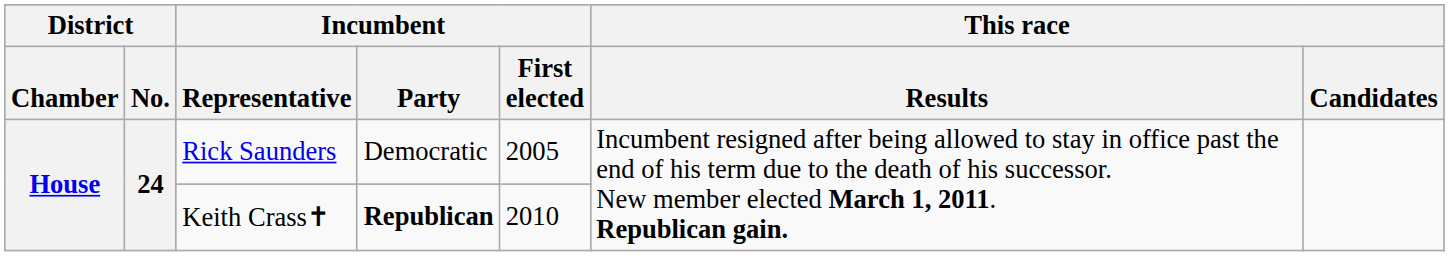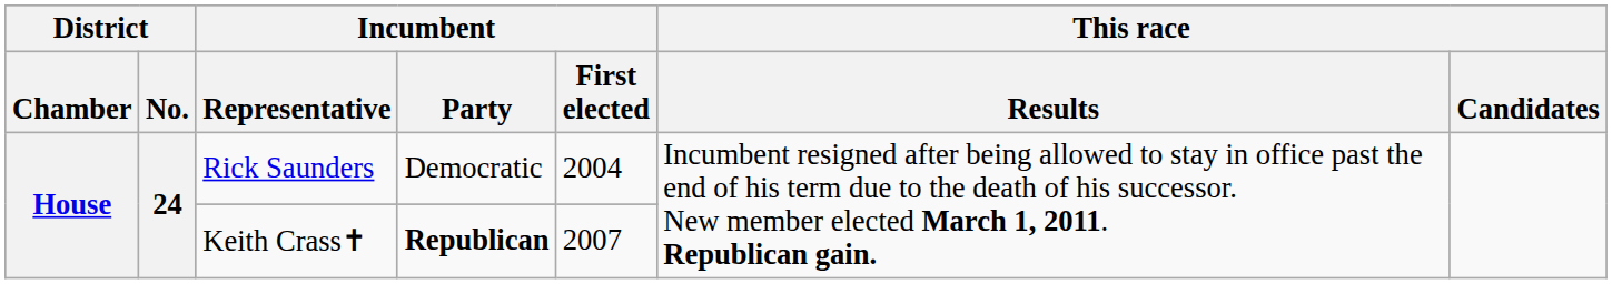 <table class="wikitable sortable">
 <tr>
 <th colspan="2">District</th>
 <th colspan="3">Incumbent</th>
 <th colspan="2">This race</th>
 </tr>
 <tr valign="bottom">
 <th>Chamber</th>
 <th>No.</th>
 <th>Representative</th>
 <th>Party</th>
 <th>First<br>elected</th>
 <th>Results</th>
 <th>Candidates</th>
 </tr>
 <tr>
 <th rowspan="2"><a href='#'>House</a></th>
 <th rowspan="2">24</th>
 <td><a href='#'>Rick Saunders</a></td>
 <td>Democratic</td>
-<td>2005</td>
+<td>2004</td>
 <td rowspan="2" >Incumbent resigned after being allowed to stay in office past the end of his term due to the death of his successor.<br>New member elected <strong>March 1, 2011</strong>.<br><strong>Republican gain.</strong></td>
 <td rowspan="2" nowrap=""></td>
 </tr>
 <tr>
 <td>Keith Crass✝</td>
 <td><strong>Republican</strong></td>
-<td>2010</td>
+<td>2007</td>
 </tr>
 </table>
